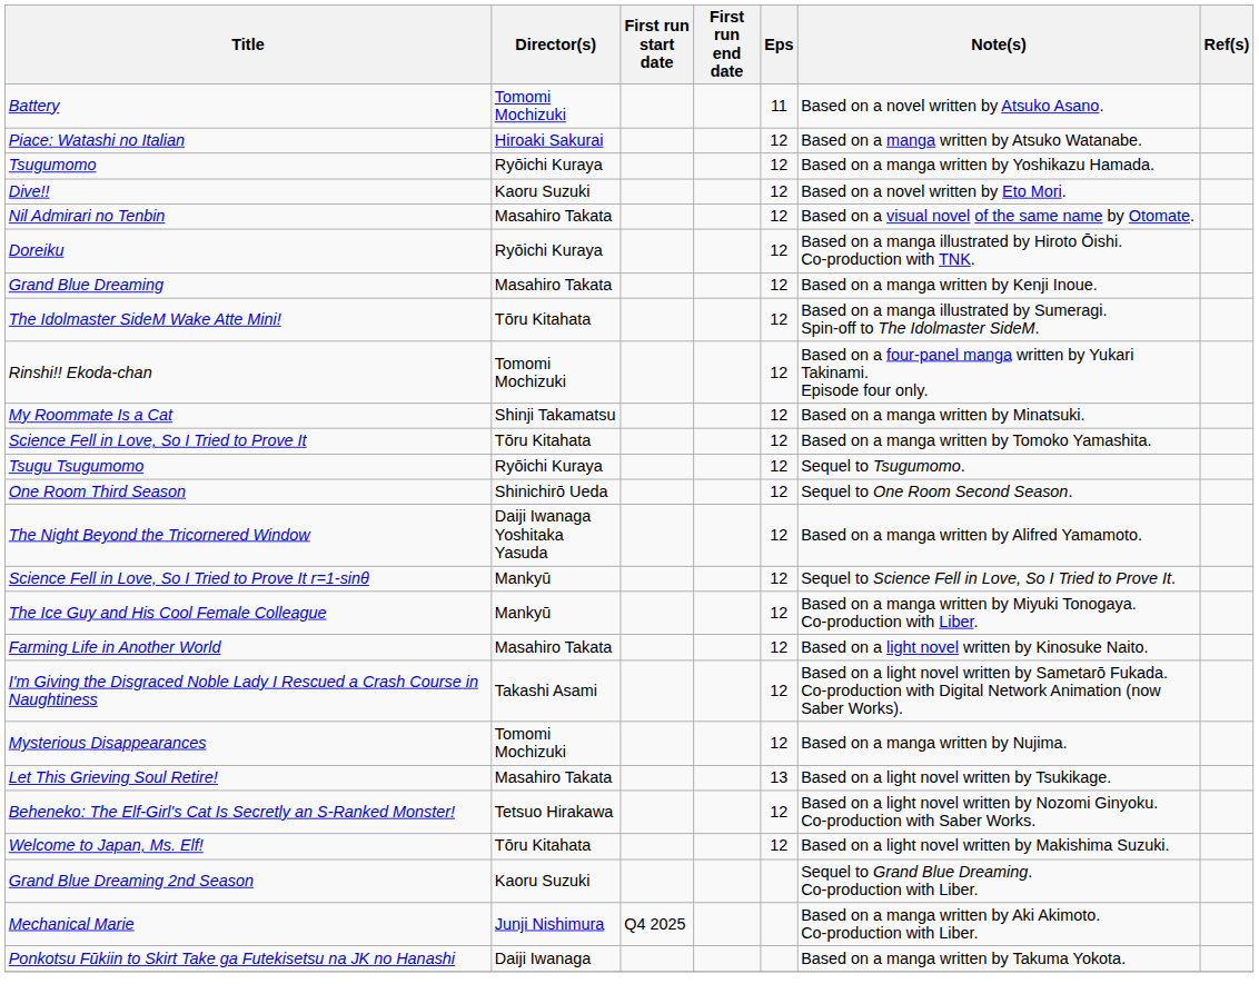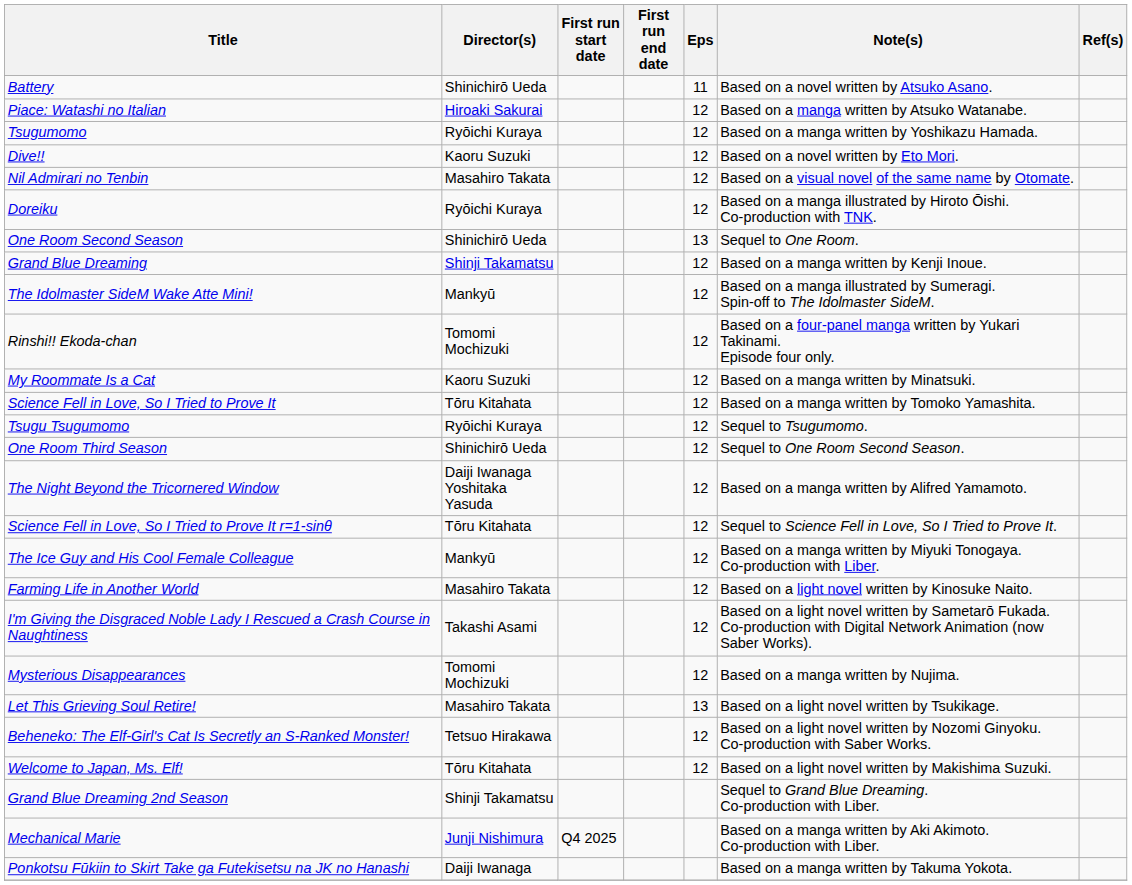 <table class="wikitable sortable">
 <tr>
 <th scope="col">Title</th>
 <th scope="col">Director(s)</th>
 <th scope="col">First run<br>start date</th>
 <th scope="col">First run<br>end date</th>
 <th scope="col" class="unsortable">Eps</th>
 <th scope="col" class="unsortable">Note(s)</th>
 <th scope="col" class="unsortable">Ref(s)</th>
 </tr>
 <tr>
 <td><em><a href='#'>Battery</a></em></td>
-<td><a href='#'>Tomomi Mochizuki</a></td>
+<td>Shinichirō Ueda</td>
 <td></td>
 <td></td>
 <td style="text-align:center">11</td>
 <td>Based on a novel written by <a href='#'>Atsuko Asano</a>.</td>
 <td style="text-align:center"></td>
 </tr>
 <tr>
 <td><em><a href='#'>Piace: Watashi no Italian</a></em></td>
 <td><a href='#'>Hiroaki Sakurai</a></td>
 <td></td>
 <td></td>
 <td style="text-align:center">12</td>
 <td>Based on a <a href='#'>manga</a> written by Atsuko Watanabe.</td>
 <td style="text-align:center"></td>
 </tr>
 <tr>
 <td><em><a href='#'>Tsugumomo</a></em></td>
 <td>Ryōichi Kuraya</td>
 <td></td>
 <td></td>
 <td style="text-align:center">12</td>
 <td>Based on a manga written by Yoshikazu Hamada.</td>
 <td style="text-align:center"></td>
 </tr>
 <tr>
 <td><em><a href='#'>Dive!!</a></em></td>
 <td>Kaoru Suzuki</td>
 <td></td>
 <td></td>
 <td style="text-align:center">12</td>
 <td>Based on a novel written by <a href='#'>Eto Mori</a>.</td>
 <td style="text-align:center"></td>
 </tr>
 <tr>
 <td><em><a href='#'>Nil Admirari no Tenbin</a></em></td>
 <td>Masahiro Takata</td>
 <td></td>
 <td></td>
 <td style="text-align:center">12</td>
 <td>Based on a <a href='#'>visual novel</a> <a href='#'>of the same name</a> by <a href='#'>Otomate</a>.</td>
 <td style="text-align:center"></td>
 </tr>
 <tr>
 <td><em><a href='#'>Doreiku</a></em></td>
 <td>Ryōichi Kuraya</td>
 <td></td>
 <td></td>
 <td style="text-align:center">12</td>
 <td>Based on a manga illustrated by Hiroto Ōishi.<br> Co-production with <a href='#'>TNK</a>.</td>
 <td style="text-align:center"></td>
 </tr>
 <tr>
+<td><em><a href='#'>One Room Second Season</a></em></td>
+<td>Shinichirō Ueda</td>
+<td></td>
+<td></td>
+<td style="text-align:center">13</td>
+<td>Sequel to <em>One Room</em>.</td>
+<td style="text-align:center"></td>
+</tr>
+<tr>
 <td><em><a href='#'>Grand Blue Dreaming</a></em></td>
-<td>Masahiro Takata</td>
+<td><a href='#'>Shinji Takamatsu</a></td>
 <td></td>
 <td></td>
 <td style="text-align:center">12</td>
 <td>Based on a manga written by Kenji Inoue.</td>
 <td style="text-align:center"></td>
 </tr>
 <tr>
 <td><em><a href='#'>The Idolmaster SideM Wake Atte Mini!</a></em></td>
-<td>Tōru Kitahata</td>
+<td>Mankyū</td>
 <td></td>
 <td></td>
 <td style="text-align:center">12</td>
 <td>Based on a manga illustrated by Sumeragi.<br>Spin-off to <em>The Idolmaster SideM</em>.</td>
 <td style="text-align:center"></td>
 </tr>
 <tr>
 <td><em>Rinshi!! Ekoda-chan</em></td>
 <td>Tomomi Mochizuki</td>
 <td></td>
 <td></td>
 <td style="text-align:center">12</td>
 <td>Based on a <a href='#'>four-panel manga</a> written by Yukari Takinami.<br>Episode four only.</td>
 <td style="text-align:center"></td>
 </tr>
 <tr>
 <td><em><a href='#'>My Roommate Is a Cat</a></em></td>
-<td>Shinji Takamatsu</td>
+<td>Kaoru Suzuki</td>
 <td></td>
 <td></td>
 <td style="text-align:center">12</td>
 <td>Based on a manga written by Minatsuki.</td>
 <td style="text-align:center"></td>
 </tr>
 <tr>
 <td><em><a href='#'>Science Fell in Love, So I Tried to Prove It</a></em></td>
 <td>Tōru Kitahata</td>
 <td></td>
 <td></td>
 <td style="text-align:center">12</td>
 <td>Based on a manga written by Tomoko Yamashita.</td>
 <td style="text-align:center"></td>
 </tr>
 <tr>
 <td><em><a href='#'>Tsugu Tsugumomo</a></em></td>
 <td>Ryōichi Kuraya</td>
 <td></td>
 <td></td>
 <td style="text-align:center">12</td>
 <td>Sequel to <em>Tsugumomo</em>.</td>
 <td style="text-align:center"></td>
 </tr>
 <tr>
 <td><em><a href='#'>One Room Third Season</a></em></td>
 <td>Shinichirō Ueda</td>
 <td></td>
 <td></td>
 <td style="text-align:center">12</td>
 <td>Sequel to <em>One Room Second Season</em>.</td>
 <td style="text-align:center"></td>
 </tr>
 <tr>
 <td><em><a href='#'>The Night Beyond the Tricornered Window</a></em></td>
 <td>Daiji Iwanaga<br>Yoshitaka Yasuda</td>
 <td></td>
 <td></td>
 <td style="text-align:center">12</td>
 <td>Based on a manga written by Alifred Yamamoto.</td>
 <td style="text-align:center"></td>
 </tr>
 <tr>
 <td><em><a href='#'>Science Fell in Love, So I Tried to Prove It r=1-sinθ</a></em></td>
-<td>Mankyū</td>
+<td>Tōru Kitahata</td>
 <td></td>
 <td></td>
 <td style="text-align:center">12</td>
 <td>Sequel to <em>Science Fell in Love, So I Tried to Prove It</em>.</td>
 <td style="text-align:center"></td>
 </tr>
 <tr>
 <td><em><a href='#'>The Ice Guy and His Cool Female Colleague</a></em></td>
 <td>Mankyū</td>
 <td></td>
 <td></td>
 <td style="text-align:center">12</td>
 <td>Based on a manga written by Miyuki Tonogaya.<br> Co-production with <a href='#'>Liber</a>.</td>
 <td style="text-align:center"></td>
 </tr>
 <tr>
 <td><em><a href='#'>Farming Life in Another World</a></em></td>
 <td>Masahiro Takata</td>
 <td></td>
 <td></td>
 <td style="text-align:center">12</td>
 <td>Based on a <a href='#'>light novel</a> written by Kinosuke Naito.</td>
 <td style="text-align:center"></td>
 </tr>
 <tr>
 <td><em><a href='#'>I'm Giving the Disgraced Noble Lady I Rescued a Crash Course in Naughtiness</a></em></td>
 <td>Takashi Asami</td>
 <td></td>
 <td></td>
 <td style="text-align:center">12</td>
 <td>Based on a light novel written by Sametarō Fukada.<br> Co-production with Digital Network Animation (now Saber Works).</td>
 <td style="text-align:center"></td>
 </tr>
 <tr>
 <td><em><a href='#'>Mysterious Disappearances</a></em></td>
 <td>Tomomi Mochizuki</td>
 <td></td>
 <td></td>
 <td style="text-align:center">12</td>
 <td>Based on a manga written by Nujima.</td>
 <td style="text-align:center"></td>
 </tr>
 <tr>
 <td><em><a href='#'>Let This Grieving Soul Retire!</a></em></td>
 <td>Masahiro Takata</td>
 <td></td>
 <td></td>
 <td style="text-align:center">13</td>
 <td>Based on a light novel written by Tsukikage.</td>
 <td style="text-align:center"></td>
 </tr>
 <tr>
 <td><em><a href='#'>Beheneko: The Elf-Girl's Cat Is Secretly an S-Ranked Monster!</a></em></td>
 <td>Tetsuo Hirakawa</td>
 <td></td>
 <td></td>
 <td style="text-align:center">12</td>
 <td>Based on a light novel written by Nozomi Ginyoku.<br> Co-production with Saber Works.</td>
 <td style="text-align:center"></td>
 </tr>
 <tr>
 <td><em><a href='#'>Welcome to Japan, Ms. Elf!</a></em></td>
 <td>Tōru Kitahata</td>
 <td></td>
 <td></td>
 <td style="text-align:center">12</td>
 <td>Based on a light novel written by Makishima Suzuki.</td>
 <td style="text-align:center"></td>
 </tr>
 <tr>
 <td><em><a href='#'>Grand Blue Dreaming 2nd Season</a></em></td>
-<td>Kaoru Suzuki</td>
+<td>Shinji Takamatsu</td>
 <td></td>
 <td></td>
 <td style="text-align:center"></td>
 <td>Sequel to <em>Grand Blue Dreaming</em>.<br> Co-production with Liber.</td>
 <td style="text-align:center"></td>
 </tr>
 <tr>
 <td><em><a href='#'>Mechanical Marie</a></em></td>
 <td><a href='#'>Junji Nishimura</a></td>
 <td>Q4 2025</td>
 <td></td>
 <td style="text-align:center"></td>
 <td>Based on a manga written by Aki Akimoto.<br> Co-production with Liber.</td>
 <td style="text-align:center"></td>
 </tr>
 <tr>
 <td><em><a href='#'>Ponkotsu Fūkiin to Skirt Take ga Futekisetsu na JK no Hanashi</a></em></td>
 <td>Daiji Iwanaga</td>
 <td></td>
 <td></td>
 <td style="text-align:center"></td>
 <td>Based on a manga written by Takuma Yokota.</td>
 <td style="text-align:center"></td>
 </tr>
 <tr>
 </tr>
 </table>
